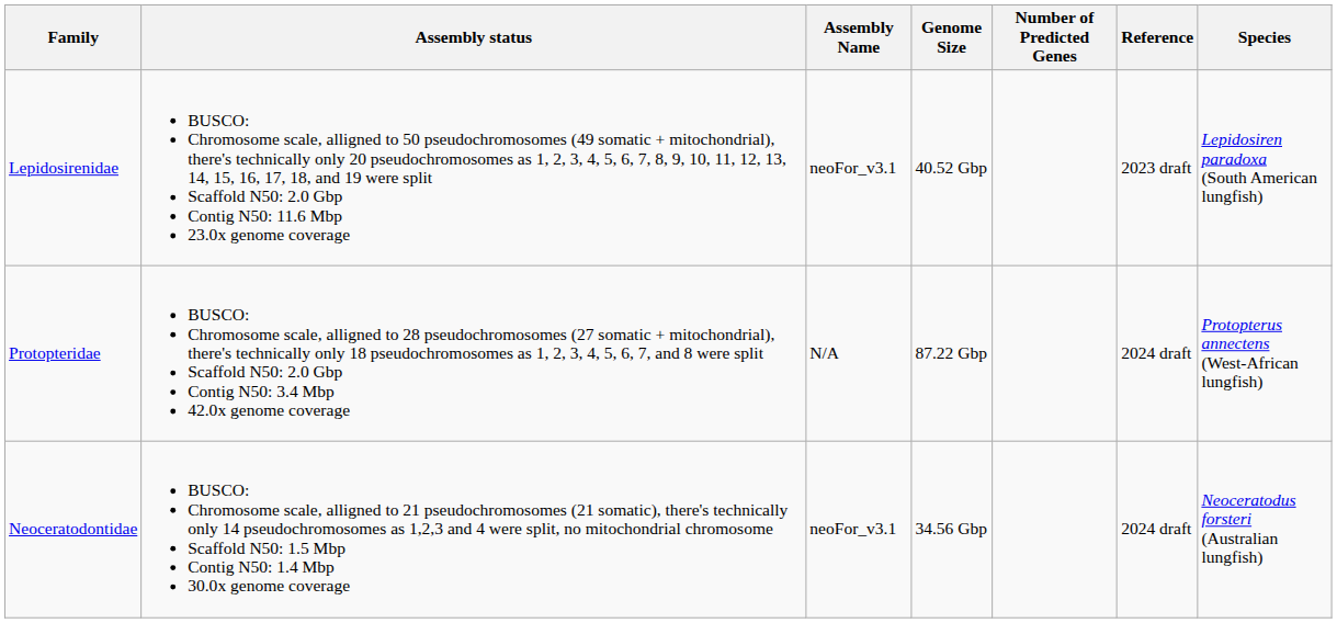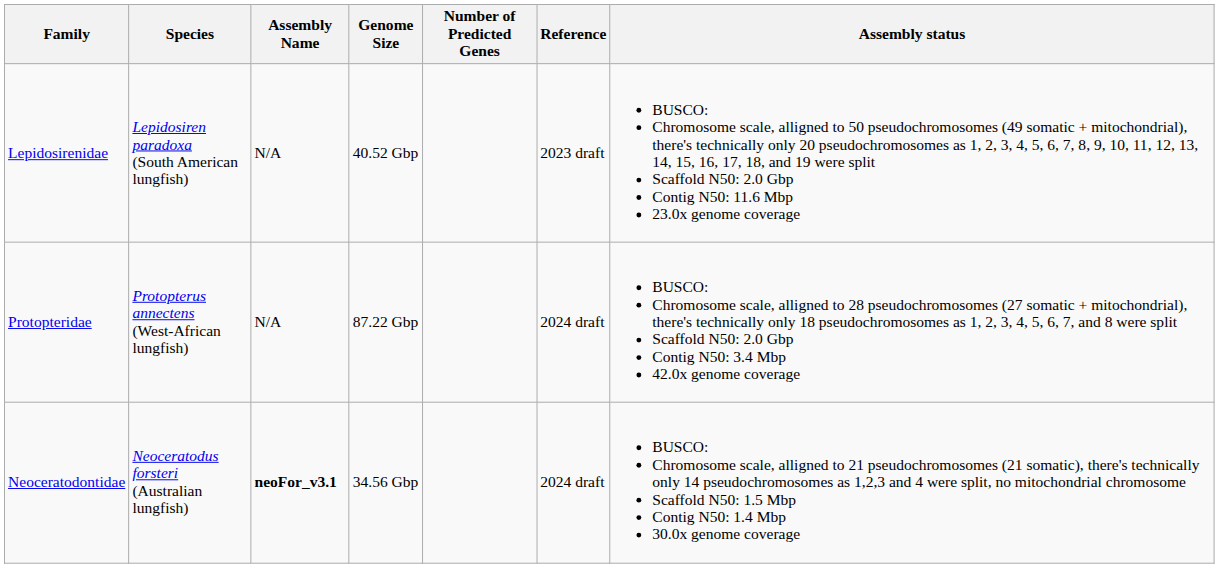 <table class="wikitable sortable">
 <tr>
 <th>Family</th>
-<th>Assembly status</th>
+<th>Species</th>
 <th>Assembly Name</th>
 <th>Genome Size</th>
 <th>Number of Predicted Genes</th>
 <th>Reference</th>
-<th>Species</th>
+<th>Assembly status</th>
 </tr>
 <tr>
 <td><a href='#'>Lepidosirenidae</a></td>
-<td><br><ul><li>BUSCO:</li><li>Chromosome scale, alligned to 50 pseudochromosomes (49 somatic + mitochondrial), there's technically only 20 pseudochromosomes as 1, 2, 3, 4, 5, 6, 7, 8, 9, 10, 11, 12, 13, 14, 15, 16, 17, 18, and 19 were split</li><li>Scaffold N50: 2.0 Gbp</li><li>Contig N50: 11.6 Mbp</li><li>23.0x genome coverage</li></ul></td>
-<td>neoFor_v3.1</td>
+<td><a href='#'><em>Lepidosiren paradoxa</em></a><br>(South American lungfish)</td>
+<td>N/A</td>
 <td>40.52 Gbp</td>
 <td></td>
 <td>2023 draft</td>
-<td><a href='#'><em>Lepidosiren paradoxa</em></a><br>(South American lungfish)</td>
+<td><br><ul><li>BUSCO:</li><li>Chromosome scale, alligned to 50 pseudochromosomes (49 somatic + mitochondrial), there's technically only 20 pseudochromosomes as 1, 2, 3, 4, 5, 6, 7, 8, 9, 10, 11, 12, 13, 14, 15, 16, 17, 18, and 19 were split</li><li>Scaffold N50: 2.0 Gbp</li><li>Contig N50: 11.6 Mbp</li><li>23.0x genome coverage</li></ul></td>
 </tr>
 <tr>
 <td><a href='#'>Protopteridae</a></td>
-<td><br><ul><li>BUSCO:</li><li>Chromosome scale, alligned to 28 pseudochromosomes (27 somatic + mitochondrial), there's technically only 18 pseudochromosomes as 1, 2, 3, 4, 5, 6, 7, and 8 were split</li><li>Scaffold N50: 2.0 Gbp</li><li>Contig N50: 3.4 Mbp</li><li>42.0x genome coverage</li></ul></td>
+<td><em><a href='#'>Protopterus annectens</a></em><br>(West-African lungfish)</td>
 <td>N/A</td>
 <td>87.22 Gbp</td>
 <td></td>
 <td>2024 draft</td>
-<td><em><a href='#'>Protopterus annectens</a></em><br>(West-African lungfish)</td>
+<td><br><ul><li>BUSCO:</li><li>Chromosome scale, alligned to 28 pseudochromosomes (27 somatic + mitochondrial), there's technically only 18 pseudochromosomes as 1, 2, 3, 4, 5, 6, 7, and 8 were split</li><li>Scaffold N50: 2.0 Gbp</li><li>Contig N50: 3.4 Mbp</li><li>42.0x genome coverage</li></ul></td>
 </tr>
 <tr>
 <td><a href='#'>Neoceratodontidae</a></td>
-<td><br><ul><li>BUSCO:</li><li>Chromosome scale, alligned to 21 pseudochromosomes (21 somatic), there's technically only 14 pseudochromosomes as 1,2,3 and 4 were split, no mitochondrial chromosome</li><li>Scaffold N50: 1.5 Mbp</li><li>Contig N50: 1.4 Mbp</li><li>30.0x genome coverage</li></ul></td>
-<td>neoFor_v3.1</td>
+<td><a href='#'><em>Neoceratodus forsteri</em></a><br>(Australian lungfish)</td>
+<td><strong>neoFor_v3.1</strong></td>
 <td>34.56 Gbp</td>
 <td></td>
 <td>2024 draft</td>
-<td><a href='#'><em>Neoceratodus forsteri</em></a><br>(Australian lungfish)</td>
+<td><br><ul><li>BUSCO:</li><li>Chromosome scale, alligned to 21 pseudochromosomes (21 somatic), there's technically only 14 pseudochromosomes as 1,2,3 and 4 were split, no mitochondrial chromosome</li><li>Scaffold N50: 1.5 Mbp</li><li>Contig N50: 1.4 Mbp</li><li>30.0x genome coverage</li></ul></td>
 </tr>
 </table>
